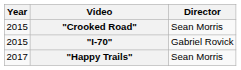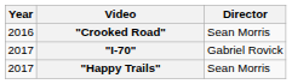 <table class="wikitable plainrowheaders">
 <tr>
 <th>Year</th>
 <th style="width:14em;">Video</th>
 <th>Director</th>
 </tr>
 <tr>
-<td>2015</td>
+<td>2016</td>
 <th scope="row">"Crooked Road"</th>
 <td>Sean Morris</td>
 </tr>
 <tr>
-<td>2015</td>
+<td>2017</td>
 <th scope="row">"I-70"</th>
 <td>Gabriel Rovick</td>
 </tr>
 <tr>
 <td>2017</td>
 <th scope="row">"Happy Trails"</th>
 <td>Sean Morris</td>
 </tr>
 </table>
